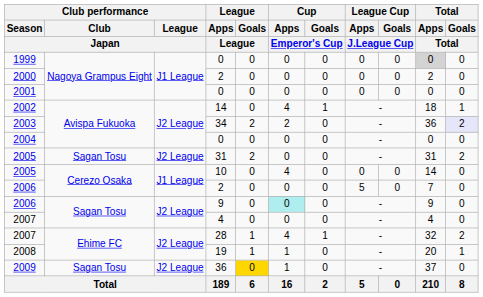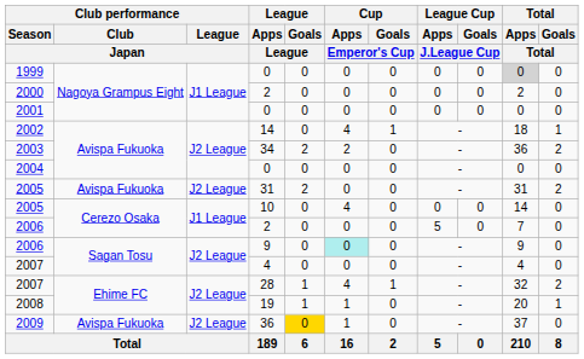 <table class="wikitable" style="text-align:center;">
 <tr>
 <th colspan=3>Club performance</th>
 <th colspan=2>League</th>
 <th colspan=2>Cup</th>
 <th colspan=2>League Cup</th>
 <th colspan=2>Total</th>
 </tr>
 <tr>
 <th>Season</th>
 <th>Club</th>
 <th>League</th>
 <th>Apps</th>
 <th>Goals</th>
 <th>Apps</th>
 <th>Goals</th>
 <th>Apps</th>
 <th>Goals</th>
 <th>Apps</th>
 <th>Goals</th>
 </tr>
 <tr>
 <th colspan=3>Japan</th>
 <th colspan=2>League</th>
 <th colspan=2><a href='#'>Emperor's Cup</a></th>
 <th colspan=2><a href='#'>J.League Cup</a></th>
 <th colspan=2>Total</th>
 </tr>
 <tr>
 <td><a href='#'>1999</a></td>
 <td rowspan="3"><a href='#'>Nagoya Grampus Eight</a></td>
 <td rowspan="3"><a href='#'>J1 League</a></td>
 <td>0</td>
 <td>0</td>
 <td>0</td>
 <td>0</td>
 <td>0</td>
 <td>0</td>
 <td style="background: lightgrey;">0</td>
 <td>0</td>
 </tr>
 <tr>
 <td><a href='#'>2000</a></td>
 <td>2</td>
 <td>0</td>
 <td>0</td>
 <td>0</td>
 <td>0</td>
 <td>0</td>
 <td>2</td>
 <td>0</td>
 </tr>
 <tr>
 <td><a href='#'>2001</a></td>
 <td>0</td>
 <td>0</td>
 <td>0</td>
 <td>0</td>
 <td>0</td>
 <td>0</td>
 <td>0</td>
 <td>0</td>
 </tr>
 <tr>
 <td><a href='#'>2002</a></td>
 <td rowspan="3"><a href='#'>Avispa Fukuoka</a></td>
 <td rowspan="3"><a href='#'>J2 League</a></td>
 <td>14</td>
 <td>0</td>
 <td>4</td>
 <td>1</td>
 <td colspan="2">-</td>
 <td>18</td>
 <td>1</td>
 </tr>
 <tr>
 <td><a href='#'>2003</a></td>
 <td>34</td>
 <td>2</td>
 <td>2</td>
 <td>0</td>
 <td colspan="2">-</td>
 <td>36</td>
-<td style="background: lavender;">2</td>
+<td>2</td>
 </tr>
 <tr>
 <td><a href='#'>2004</a></td>
 <td>0</td>
 <td>0</td>
 <td>0</td>
 <td>0</td>
 <td colspan="2">-</td>
 <td>0</td>
 <td>0</td>
 </tr>
 <tr>
 <td><a href='#'>2005</a></td>
-<td><a href='#'>Sagan Tosu</a></td>
+<td><a href='#'>Avispa Fukuoka</a></td>
 <td><a href='#'>J2 League</a></td>
 <td>31</td>
 <td>2</td>
 <td>0</td>
 <td>0</td>
 <td colspan="2">-</td>
 <td>31</td>
 <td>2</td>
 </tr>
 <tr>
 <td><a href='#'>2005</a></td>
 <td rowspan="2"><a href='#'>Cerezo Osaka</a></td>
 <td rowspan="2"><a href='#'>J1 League</a></td>
 <td>10</td>
 <td>0</td>
 <td>4</td>
 <td>0</td>
 <td>0</td>
 <td>0</td>
 <td>14</td>
 <td>0</td>
 </tr>
 <tr>
 <td><a href='#'>2006</a></td>
 <td>2</td>
 <td>0</td>
 <td>0</td>
 <td>0</td>
 <td>5</td>
 <td>0</td>
 <td>7</td>
 <td>0</td>
 </tr>
 <tr>
 <td><a href='#'>2006</a></td>
 <td rowspan="2"><a href='#'>Sagan Tosu</a></td>
 <td rowspan="2"><a href='#'>J2 League</a></td>
 <td>9</td>
 <td>0</td>
 <td style="background: paleturquoise;">0</td>
 <td>0</td>
 <td colspan="2">-</td>
 <td>9</td>
 <td>0</td>
 </tr>
 <tr>
 <td>2007</td>
 <td>4</td>
 <td>0</td>
 <td>0</td>
 <td>0</td>
 <td colspan="2">-</td>
 <td>4</td>
 <td>0</td>
 </tr>
 <tr>
 <td>2007</td>
 <td rowspan="2"><a href='#'>Ehime FC</a></td>
 <td rowspan="2"><a href='#'>J2 League</a></td>
 <td>28</td>
 <td>1</td>
 <td>4</td>
 <td>1</td>
 <td colspan="2">-</td>
 <td>32</td>
 <td>2</td>
 </tr>
 <tr>
 <td>2008</td>
 <td>19</td>
 <td>1</td>
 <td>1</td>
 <td>0</td>
 <td colspan="2">-</td>
 <td>20</td>
 <td>1</td>
 </tr>
 <tr>
 <td><a href='#'>2009</a></td>
-<td><a href='#'>Sagan Tosu</a></td>
+<td><a href='#'>Avispa Fukuoka</a></td>
 <td><a href='#'>J2 League</a></td>
 <td>36</td>
 <td style="background: gold;">0</td>
 <td>1</td>
 <td>0</td>
 <td colspan="2">-</td>
 <td>37</td>
 <td>0</td>
 </tr>
 <tr>
 <th colspan=3>Total</th>
 <th>189</th>
 <th>6</th>
 <th>16</th>
 <th>2</th>
 <th>5</th>
 <th>0</th>
 <th>210</th>
 <th>8</th>
 </tr>
 </table>
